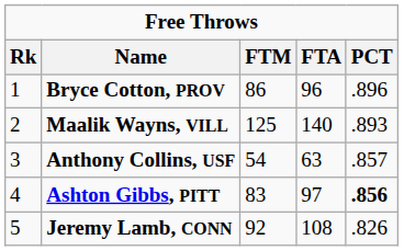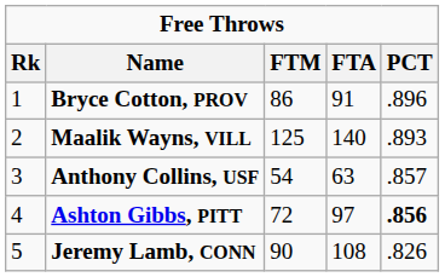 <table class="wikitable" style="white-space:nowrap; font-size:90%;">
 <tr>
 <td colspan=5 style="text-align:center;"><strong>Free Throws</strong></td>
 </tr>
 <tr>
 <th>Rk</th>
 <th>Name</th>
 <th>FTM</th>
 <th>FTA</th>
 <th>PCT</th>
 </tr>
 <tr>
 <td>1</td>
 <td><strong>Bryce Cotton, <small>PROV</small></strong></td>
 <td>86</td>
-<td>96</td>
+<td>91</td>
 <td>.896</td>
 </tr>
 <tr>
 <td>2</td>
 <td><strong>Maalik Wayns, <small>VILL</small></strong></td>
 <td>125</td>
 <td>140</td>
 <td>.893</td>
 </tr>
 <tr>
 <td>3</td>
 <td><strong>Anthony Collins, <small>USF</small></strong></td>
 <td>54</td>
 <td>63</td>
 <td>.857</td>
 </tr>
 <tr>
 <td>4</td>
 <td><strong><a href='#'>Ashton Gibbs</a>, <small>PITT</small></strong></td>
-<td>83</td>
+<td>72</td>
 <td>97</td>
 <td><strong>.856</strong></td>
 </tr>
 <tr>
 <td>5</td>
 <td><strong>Jeremy Lamb, <small>CONN</small></strong></td>
-<td>92</td>
+<td>90</td>
 <td>108</td>
 <td>.826</td>
 </tr>
 </table>
